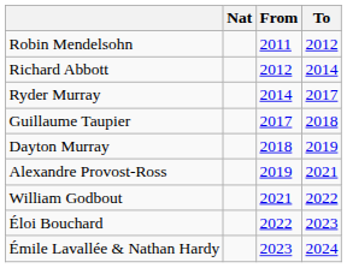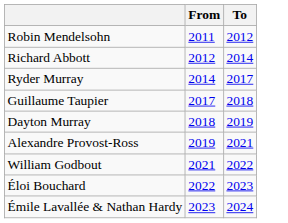 <table - class="wikitable">
 <tr>
 <th></th>
-<th>Nat</th>
 <th>From</th>
 <th>To</th>
 </tr>
 <tr>
 <td>Robin Mendelsohn</td>
-<td></td>
 <td><a href='#'>2011</a></td>
 <td><a href='#'>2012</a></td>
 </tr>
 <tr>
 <td>Richard Abbott</td>
-<td></td>
 <td><a href='#'>2012</a></td>
 <td><a href='#'>2014</a></td>
 </tr>
 <tr>
 <td>Ryder Murray</td>
-<td></td>
 <td><a href='#'>2014</a></td>
 <td><a href='#'>2017</a></td>
 </tr>
 <tr>
 <td>Guillaume Taupier</td>
-<td></td>
 <td><a href='#'>2017</a></td>
 <td><a href='#'>2018</a></td>
 </tr>
 <tr>
 <td>Dayton Murray</td>
-<td></td>
 <td><a href='#'>2018</a></td>
 <td><a href='#'>2019</a></td>
 </tr>
 <tr>
 <td>Alexandre Provost-Ross</td>
-<td></td>
 <td><a href='#'>2019</a></td>
 <td><a href='#'>2021</a></td>
 </tr>
 <tr>
 <td>William Godbout</td>
-<td></td>
 <td><a href='#'>2021</a></td>
 <td><a href='#'>2022</a></td>
 </tr>
 <tr>
 <td>Éloi Bouchard</td>
-<td></td>
 <td><a href='#'>2022</a></td>
 <td><a href='#'>2023</a></td>
 </tr>
 <tr>
 <td>Émile Lavallée & Nathan Hardy</td>
-<td></td>
 <td><a href='#'>2023</a></td>
 <td><a href='#'>2024</a></td>
 </tr>
 </table>
